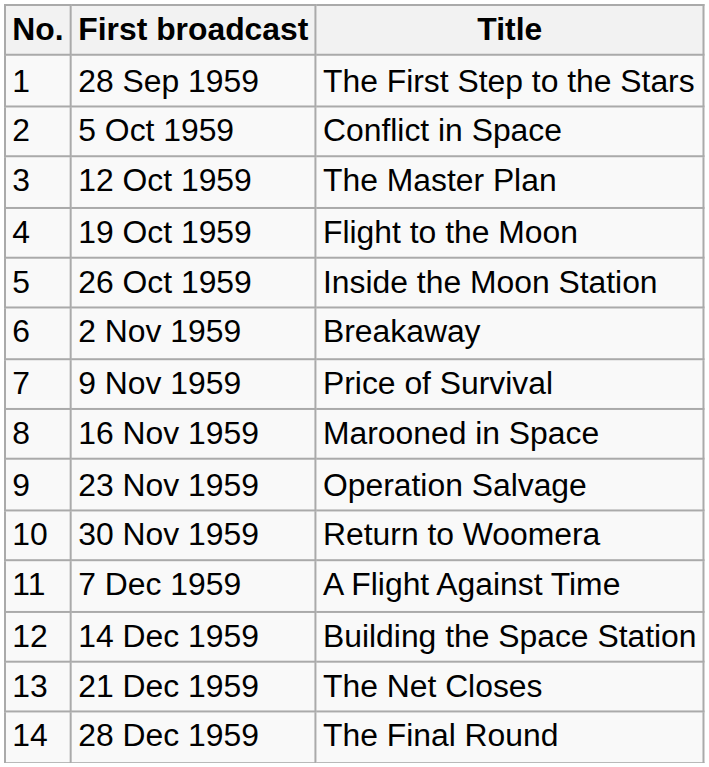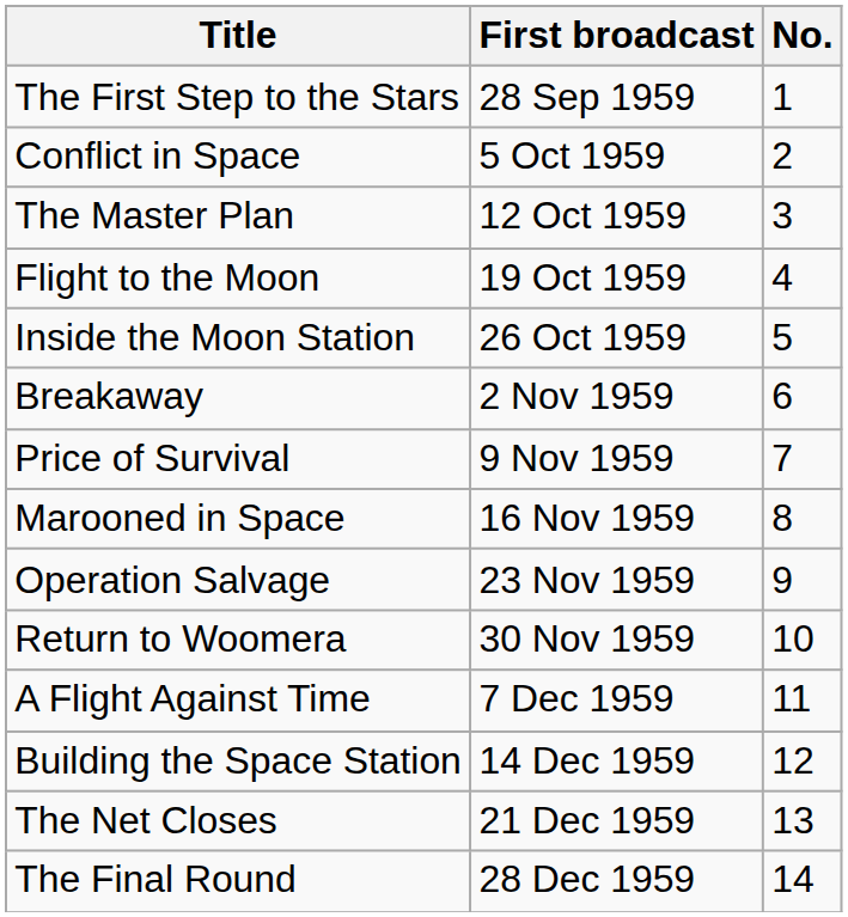 <table class="wikitable">
 <tr>
+<th>Title</th>
+<th>First broadcast</th>
 <th>No.</th>
-<th>First broadcast</th>
-<th>Title</th>
 </tr>
 <tr>
+<td>The First Step to the Stars</td>
+<td>28 Sep 1959</td>
 <td>1</td>
-<td>28 Sep 1959</td>
-<td>The First Step to the Stars</td>
 </tr>
 <tr>
+<td>Conflict in Space</td>
+<td>5 Oct 1959</td>
 <td>2</td>
-<td>5 Oct 1959</td>
-<td>Conflict in Space</td>
 </tr>
 <tr>
+<td>The Master Plan</td>
+<td>12 Oct 1959</td>
 <td>3</td>
-<td>12 Oct 1959</td>
-<td>The Master Plan</td>
 </tr>
 <tr>
+<td>Flight to the Moon</td>
+<td>19 Oct 1959</td>
 <td>4</td>
-<td>19 Oct 1959</td>
-<td>Flight to the Moon</td>
 </tr>
 <tr>
+<td>Inside the Moon Station</td>
+<td>26 Oct 1959</td>
 <td>5</td>
-<td>26 Oct 1959</td>
-<td>Inside the Moon Station</td>
 </tr>
 <tr>
+<td>Breakaway</td>
+<td>2 Nov 1959</td>
 <td>6</td>
-<td>2 Nov 1959</td>
-<td>Breakaway</td>
 </tr>
 <tr>
+<td>Price of Survival</td>
+<td>9 Nov 1959</td>
 <td>7</td>
-<td>9 Nov 1959</td>
-<td>Price of Survival</td>
 </tr>
 <tr>
+<td>Marooned in Space</td>
+<td>16 Nov 1959</td>
 <td>8</td>
-<td>16 Nov 1959</td>
-<td>Marooned in Space</td>
 </tr>
 <tr>
+<td>Operation Salvage</td>
+<td>23 Nov 1959</td>
 <td>9</td>
-<td>23 Nov 1959</td>
-<td>Operation Salvage</td>
 </tr>
 <tr>
+<td>Return to Woomera</td>
+<td>30 Nov 1959</td>
 <td>10</td>
-<td>30 Nov 1959</td>
-<td>Return to Woomera</td>
 </tr>
 <tr>
+<td>A Flight Against Time</td>
+<td>7 Dec 1959</td>
 <td>11</td>
-<td>7 Dec 1959</td>
-<td>A Flight Against Time</td>
 </tr>
 <tr>
+<td>Building the Space Station</td>
+<td>14 Dec 1959</td>
 <td>12</td>
-<td>14 Dec 1959</td>
-<td>Building the Space Station</td>
 </tr>
 <tr>
+<td>The Net Closes</td>
+<td>21 Dec 1959</td>
 <td>13</td>
-<td>21 Dec 1959</td>
-<td>The Net Closes</td>
 </tr>
 <tr>
+<td>The Final Round</td>
+<td>28 Dec 1959</td>
 <td>14</td>
-<td>28 Dec 1959</td>
-<td>The Final Round</td>
 </tr>
 </table>
